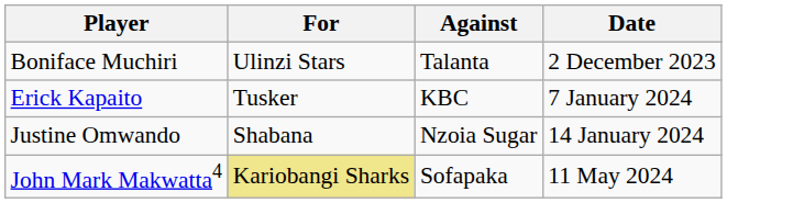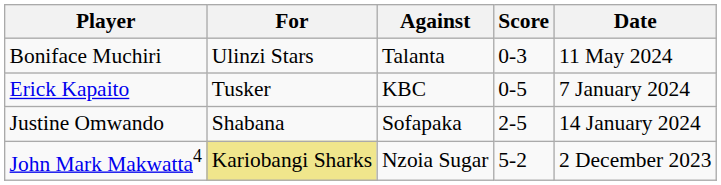 <table class="wikitable">
 <tr>
 <th>Player</th>
 <th>For</th>
 <th>Against</th>
+<th>Score</th>
 <th>Date</th>
 </tr>
 <tr>
 <td> Boniface Muchiri</td>
 <td>Ulinzi Stars</td>
 <td>Talanta</td>
-<td>2 December 2023</td>
+<td>0-3</td>
+<td>11 May 2024</td>
 </tr>
 <tr>
 <td> <a href='#'>Erick Kapaito</a></td>
 <td>Tusker</td>
 <td>KBC</td>
+<td>0-5</td>
 <td>7 January 2024</td>
 </tr>
 <tr>
 <td> Justine Omwando</td>
 <td>Shabana</td>
-<td>Nzoia Sugar</td>
+<td>Sofapaka</td>
+<td>2-5</td>
 <td>14 January 2024</td>
 </tr>
 <tr>
 <td> <a href='#'>John Mark Makwatta</a><sup>4 </sup></td>
 <td style="background: khaki;">Kariobangi Sharks</td>
-<td>Sofapaka</td>
-<td>11 May 2024</td>
+<td>Nzoia Sugar</td>
+<td>5-2</td>
+<td>2 December 2023</td>
 </tr>
 </table>
